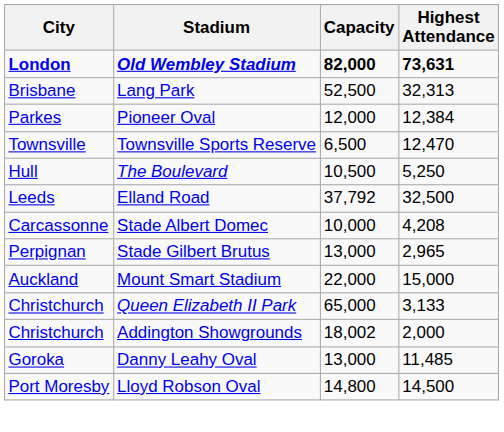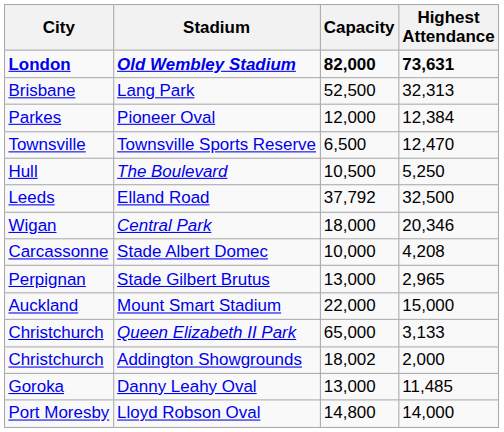 <table class = "wikitable">
 <tr>
 <th>City</th>
 <th>Stadium</th>
 <th>Capacity</th>
 <th>Highest<br>Attendance</th>
 </tr>
 <tr>
 <td> <strong><a href='#'>London</a></strong></td>
 <td><strong><em><a href='#'>Old Wembley Stadium</a></em></strong></td>
 <td><strong>82,000</strong></td>
 <td><strong>73,631</strong></td>
 </tr>
 <tr>
 <td> <a href='#'>Brisbane</a></td>
 <td><a href='#'>Lang Park</a></td>
 <td>52,500</td>
 <td>32,313</td>
 </tr>
 <tr>
 <td> <a href='#'>Parkes</a></td>
 <td><a href='#'>Pioneer Oval</a></td>
 <td>12,000</td>
 <td>12,384</td>
 </tr>
 <tr>
 <td> <a href='#'>Townsville</a></td>
 <td><a href='#'>Townsville Sports Reserve</a></td>
 <td>6,500</td>
 <td>12,470</td>
 </tr>
 <tr>
 <td> <a href='#'>Hull</a></td>
 <td><em><a href='#'>The Boulevard</a></em></td>
 <td>10,500</td>
 <td>5,250</td>
 </tr>
 <tr>
 <td> <a href='#'>Leeds</a></td>
 <td><a href='#'>Elland Road</a></td>
 <td>37,792</td>
 <td>32,500</td>
 </tr>
 <tr>
+<td> <a href='#'>Wigan</a></td>
+<td><em><a href='#'>Central Park</a></em></td>
+<td>18,000</td>
+<td>20,346</td>
+</tr>
+<tr>
 <td> <a href='#'>Carcassonne</a></td>
 <td><a href='#'>Stade Albert Domec</a></td>
 <td>10,000</td>
 <td>4,208</td>
 </tr>
 <tr>
 <td> <a href='#'>Perpignan</a></td>
 <td><a href='#'>Stade Gilbert Brutus</a></td>
 <td>13,000</td>
 <td>2,965</td>
 </tr>
 <tr>
 <td> <a href='#'>Auckland</a></td>
 <td><a href='#'>Mount Smart Stadium</a></td>
 <td>22,000</td>
 <td>15,000</td>
 </tr>
 <tr>
 <td> <a href='#'>Christchurch</a></td>
 <td><em><a href='#'>Queen Elizabeth II Park</a></em></td>
 <td>65,000</td>
 <td>3,133</td>
 </tr>
 <tr>
 <td> <a href='#'>Christchurch</a></td>
 <td><a href='#'>Addington Showgrounds</a></td>
 <td>18,002</td>
 <td>2,000</td>
 </tr>
 <tr>
 <td> <a href='#'>Goroka</a></td>
 <td><a href='#'>Danny Leahy Oval</a></td>
 <td>13,000</td>
 <td>11,485</td>
 </tr>
 <tr>
 <td> <a href='#'>Port Moresby</a></td>
 <td><a href='#'>Lloyd Robson Oval</a></td>
 <td>14,800</td>
-<td>14,500</td>
+<td>14,000</td>
 </tr>
 </table>
